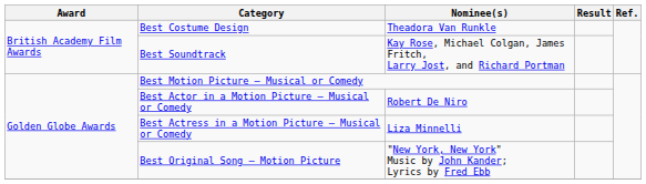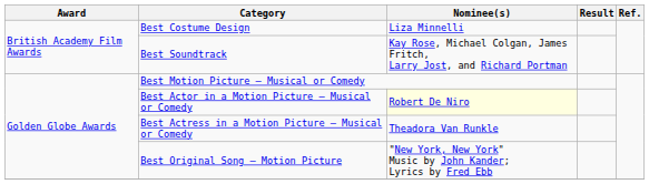 <table class="wikitable plainrowheaders">
 <tr>
 <th>Award</th>
 <th>Category</th>
 <th>Nominee(s)</th>
 <th>Result</th>
 <th>Ref.</th>
 </tr>
 <tr>
 <td rowspan="2"><a href='#'>British Academy Film Awards</a></td>
 <td><a href='#'>Best Costume Design</a></td>
-<td><a href='#'>Theadora Van Runkle</a></td>
+<td><a href='#'>Liza Minnelli</a></td>
 <td></td>
 <td rowspan="2" align="center"></td>
 </tr>
 <tr>
 <td><a href='#'>Best Soundtrack</a></td>
 <td><a href='#'>Kay Rose</a>, Michael Colgan, James Fritch, <br> <a href='#'>Larry Jost</a>, and <a href='#'>Richard Portman</a></td>
 <td></td>
 </tr>
 <tr>
 <td rowspan="4"><a href='#'>Golden Globe Awards</a></td>
 <td colspan="2"><a href='#'>Best Motion Picture – Musical or Comedy</a></td>
 <td></td>
 <td rowspan="4" align="center"></td>
 </tr>
 <tr>
 <td><a href='#'>Best Actor in a Motion Picture – Musical or Comedy</a></td>
-<td><a href='#'>Robert De Niro</a></td>
+<td style="background: lightyellow;"><a href='#'>Robert De Niro</a></td>
 <td></td>
 </tr>
 <tr>
 <td><a href='#'>Best Actress in a Motion Picture – Musical or Comedy</a></td>
-<td><a href='#'>Liza Minnelli</a></td>
+<td><a href='#'>Theadora Van Runkle</a></td>
 <td></td>
 </tr>
 <tr>
 <td><a href='#'>Best Original Song – Motion Picture</a></td>
 <td>"<a href='#'>New York, New York</a>" <br> Music by <a href='#'>John Kander</a>; <br> Lyrics by <a href='#'>Fred Ebb</a></td>
 <td></td>
 </tr>
 <tr>
 </tr>
 </table>
